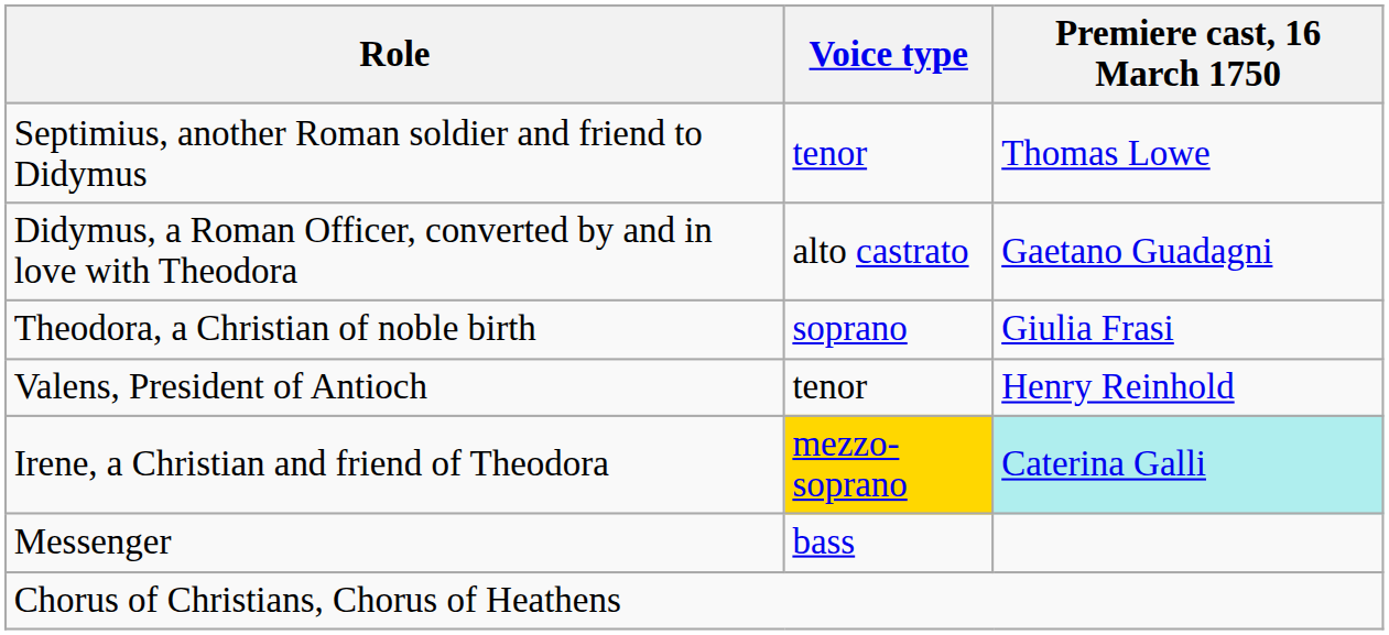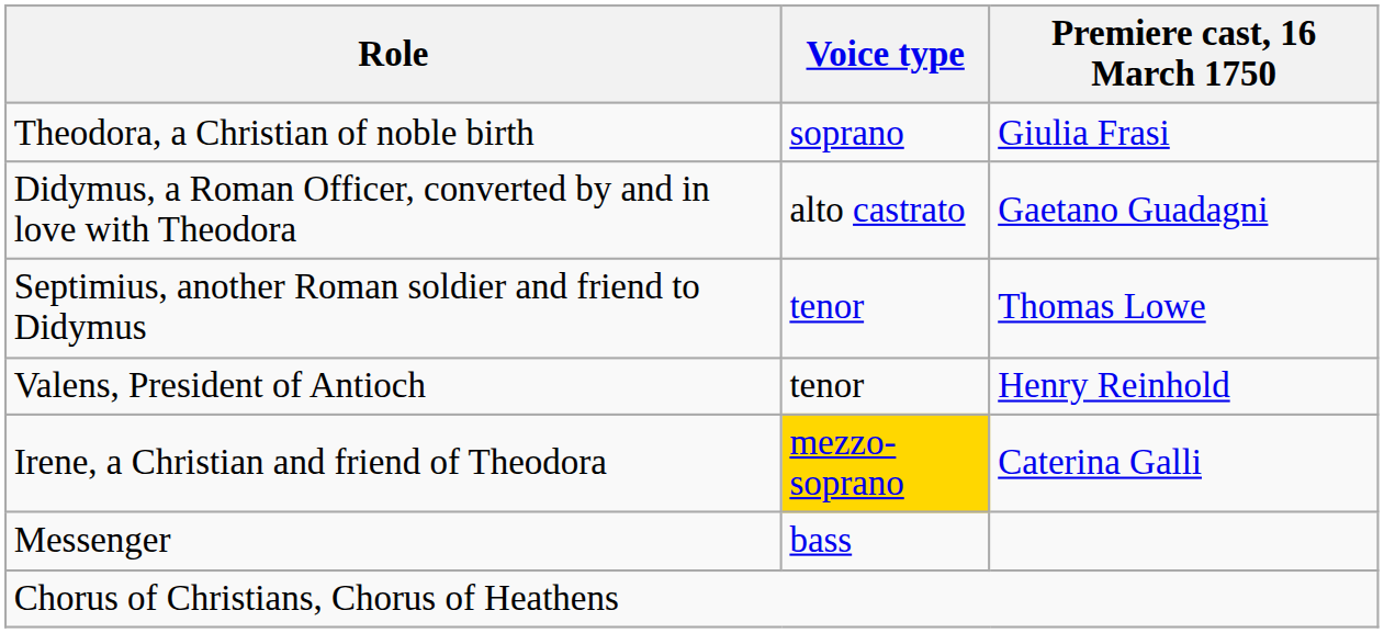 <table class=wikitable>
 <tr>
 <th>Role</th>
 <th><a href='#'>Voice type</a></th>
 <th>Premiere cast, 16 March 1750</th>
 </tr>
 <tr>
-<td>Septimius, another Roman soldier and friend to Didymus</td>
-<td><a href='#'>tenor</a></td>
-<td><a href='#'>Thomas Lowe</a></td>
+<td>Theodora, a Christian of noble birth</td>
+<td><a href='#'>soprano</a></td>
+<td><a href='#'>Giulia Frasi</a></td>
 </tr>
 <tr>
 <td>Didymus, a Roman Officer, converted by and in love with Theodora</td>
 <td>alto <a href='#'>castrato</a></td>
 <td><a href='#'>Gaetano Guadagni</a></td>
 </tr>
 <tr>
-<td>Theodora, a Christian of noble birth</td>
-<td><a href='#'>soprano</a></td>
-<td><a href='#'>Giulia Frasi</a></td>
+<td>Septimius, another Roman soldier and friend to Didymus</td>
+<td><a href='#'>tenor</a></td>
+<td><a href='#'>Thomas Lowe</a></td>
 </tr>
 <tr>
 <td>Valens, President of Antioch</td>
 <td>tenor</td>
 <td><a href='#'>Henry Reinhold</a></td>
 </tr>
 <tr>
 <td>Irene, a Christian and friend of Theodora</td>
 <td style="background: gold;"><a href='#'>mezzo-soprano</a></td>
-<td style="background: paleturquoise;"><a href='#'>Caterina Galli</a></td>
+<td><a href='#'>Caterina Galli</a></td>
 </tr>
 <tr>
 <td>Messenger</td>
 <td><a href='#'>bass</a></td>
 <td></td>
 </tr>
 <tr>
 <td colspan=3>Chorus of Christians, Chorus of Heathens</td>
 </tr>
 </table>
